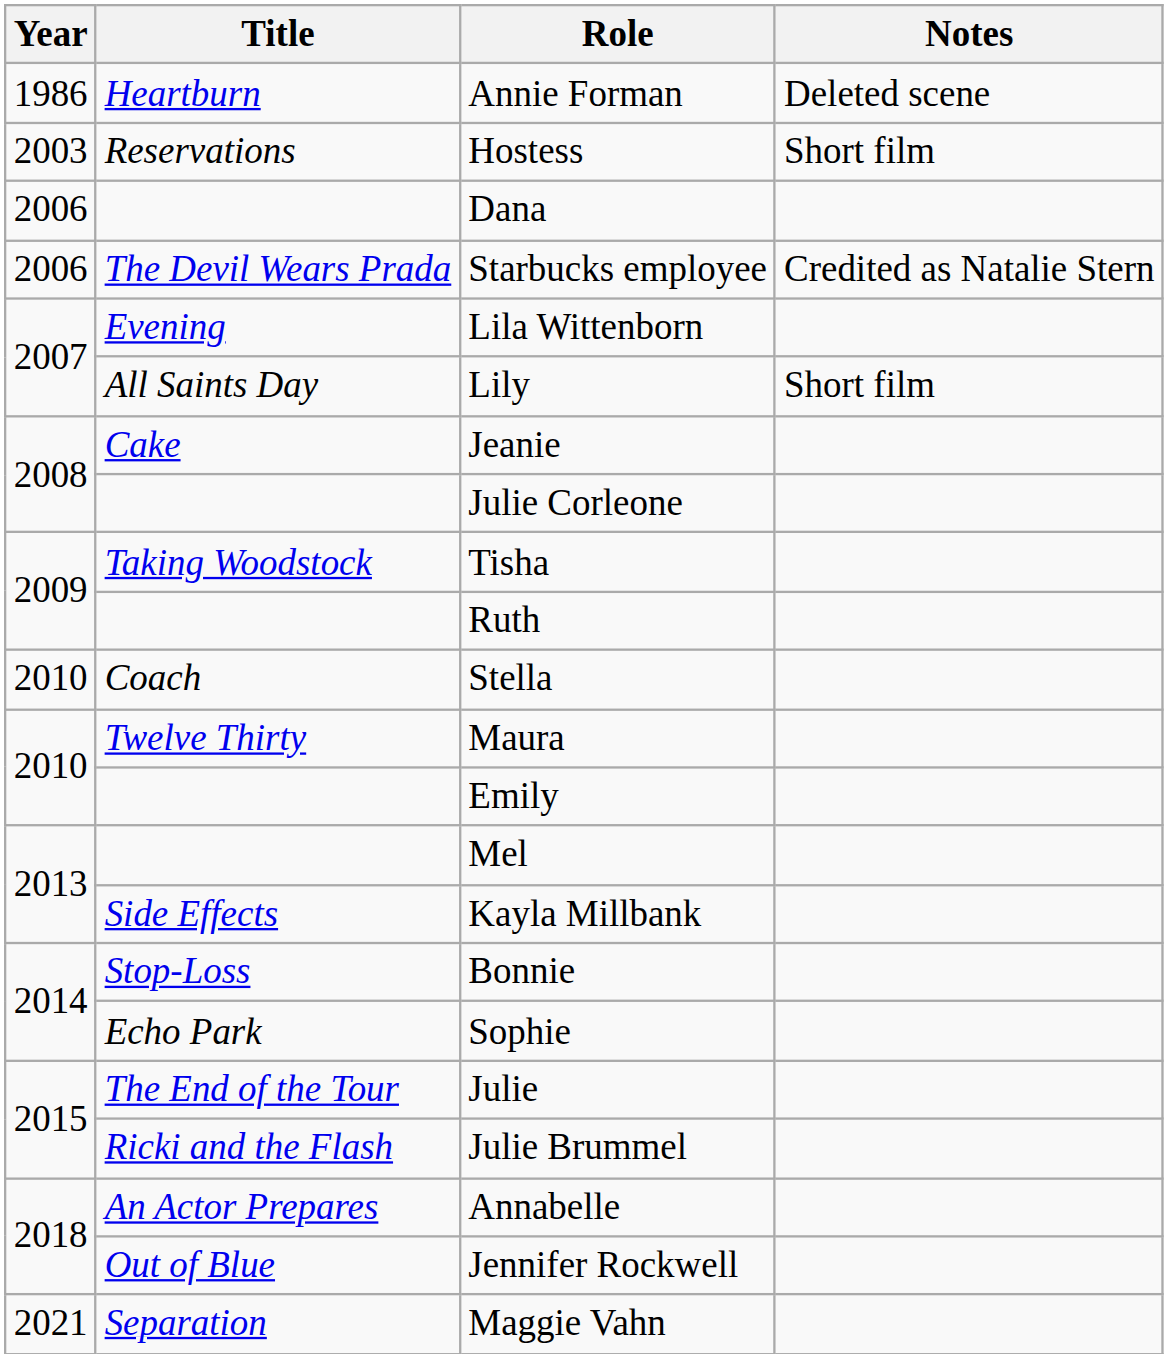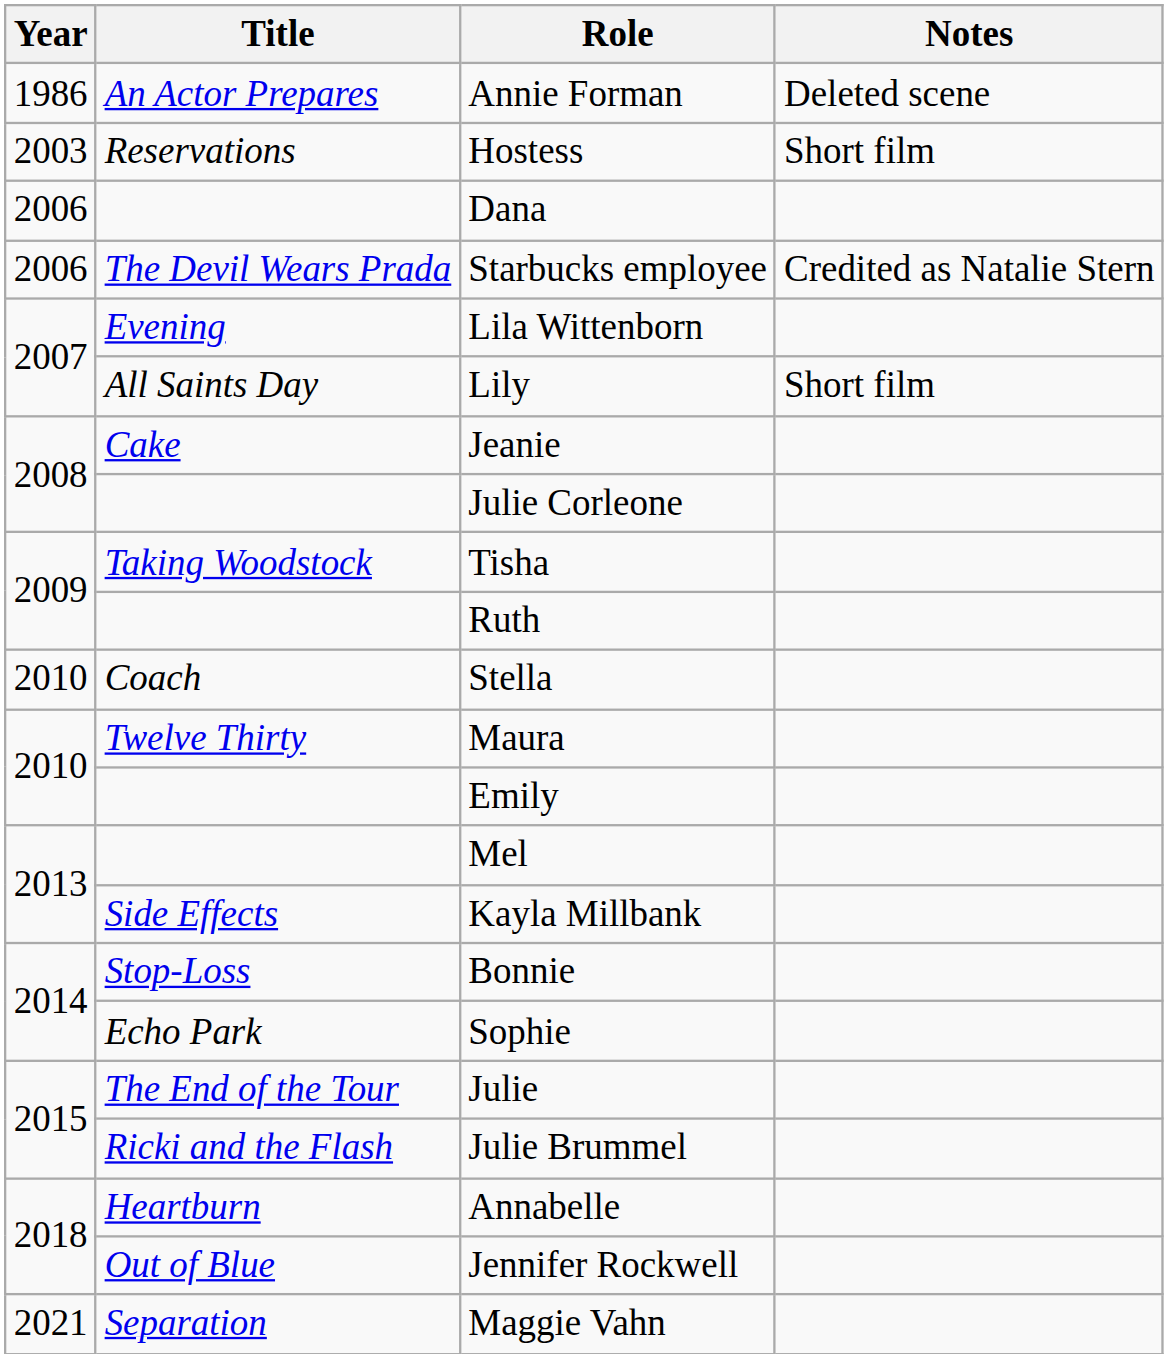 <table class="wikitable sortable">
 <tr>
 <th>Year</th>
 <th>Title</th>
 <th>Role</th>
 <th>Notes</th>
 </tr>
 <tr>
 <td>1986</td>
-<td><em><a href='#'>Heartburn</a></em></td>
+<td><em><a href='#'>An Actor Prepares</a></em></td>
 <td>Annie Forman</td>
 <td>Deleted scene</td>
 </tr>
 <tr>
 <td>2003</td>
 <td><em>Reservations</em></td>
 <td>Hostess</td>
 <td>Short film</td>
 </tr>
 <tr>
 <td>2006</td>
 <td><em></em></td>
 <td>Dana</td>
 <td></td>
 </tr>
 <tr>
 <td>2006</td>
 <td><em><a href='#'>The Devil Wears Prada</a></em></td>
 <td>Starbucks employee</td>
 <td>Credited as Natalie Stern</td>
 </tr>
 <tr>
 <td rowspan="2">2007</td>
 <td><em><a href='#'>Evening</a></em></td>
 <td>Lila Wittenborn</td>
 <td></td>
 </tr>
 <tr>
 <td><em>All Saints Day</em></td>
 <td>Lily</td>
 <td>Short film</td>
 </tr>
 <tr>
 <td rowspan="2">2008</td>
 <td><em><a href='#'>Cake</a></em></td>
 <td>Jeanie</td>
 <td></td>
 </tr>
 <tr>
 <td><em></em></td>
 <td>Julie Corleone</td>
 <td></td>
 </tr>
 <tr>
 <td rowspan="2">2009</td>
 <td><em><a href='#'>Taking Woodstock</a></em></td>
 <td>Tisha</td>
 <td></td>
 </tr>
 <tr>
 <td><em></em></td>
 <td>Ruth</td>
 <td></td>
 </tr>
 <tr>
 <td>2010</td>
 <td><em>Coach</em></td>
 <td>Stella</td>
 <td></td>
 </tr>
 <tr>
 <td rowspan="2">2010</td>
 <td><em><a href='#'>Twelve Thirty</a></em></td>
 <td>Maura</td>
 <td></td>
 </tr>
 <tr>
 <td><em></em></td>
 <td>Emily</td>
 <td></td>
 </tr>
 <tr>
 <td rowspan="2">2013</td>
 <td><em></em></td>
 <td>Mel</td>
 <td></td>
 </tr>
 <tr>
 <td><em><a href='#'>Side Effects</a></em></td>
 <td>Kayla Millbank</td>
 <td></td>
 </tr>
 <tr>
 <td rowspan="2">2014</td>
 <td><em><a href='#'>Stop-Loss</a></em></td>
 <td>Bonnie</td>
 <td></td>
 </tr>
 <tr>
 <td><em>Echo Park</em></td>
 <td>Sophie</td>
 <td></td>
 </tr>
 <tr>
 <td rowspan="2">2015</td>
 <td><em><a href='#'>The End of the Tour</a></em></td>
 <td>Julie</td>
 <td></td>
 </tr>
 <tr>
 <td><em><a href='#'>Ricki and the Flash</a></em></td>
 <td>Julie Brummel</td>
 <td></td>
 </tr>
 <tr>
 <td rowspan="2">2018</td>
-<td><em><a href='#'>An Actor Prepares</a></em></td>
+<td><em><a href='#'>Heartburn</a></em></td>
 <td>Annabelle</td>
 <td></td>
 </tr>
 <tr>
 <td><em><a href='#'>Out of Blue</a></em></td>
 <td>Jennifer Rockwell</td>
 <td></td>
 </tr>
 <tr>
 <td>2021</td>
 <td><em><a href='#'>Separation</a></em></td>
 <td>Maggie Vahn</td>
 <td></td>
 </tr>
 </table>
